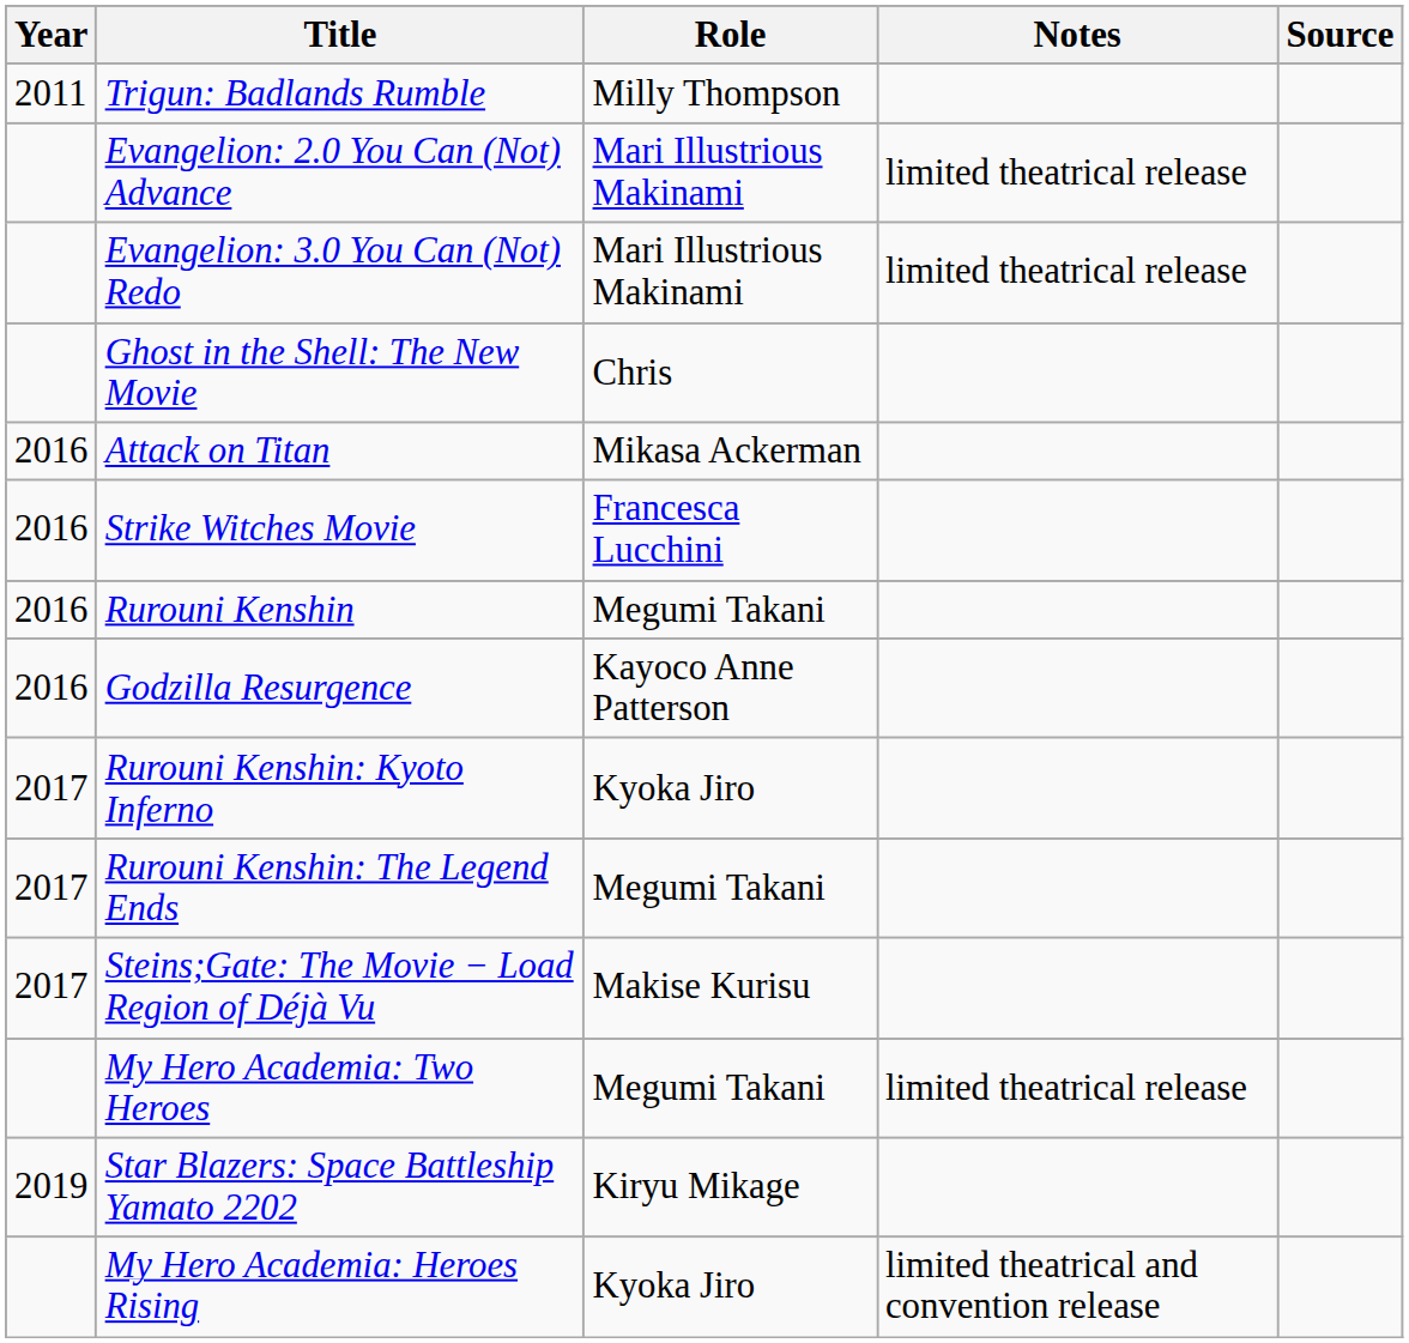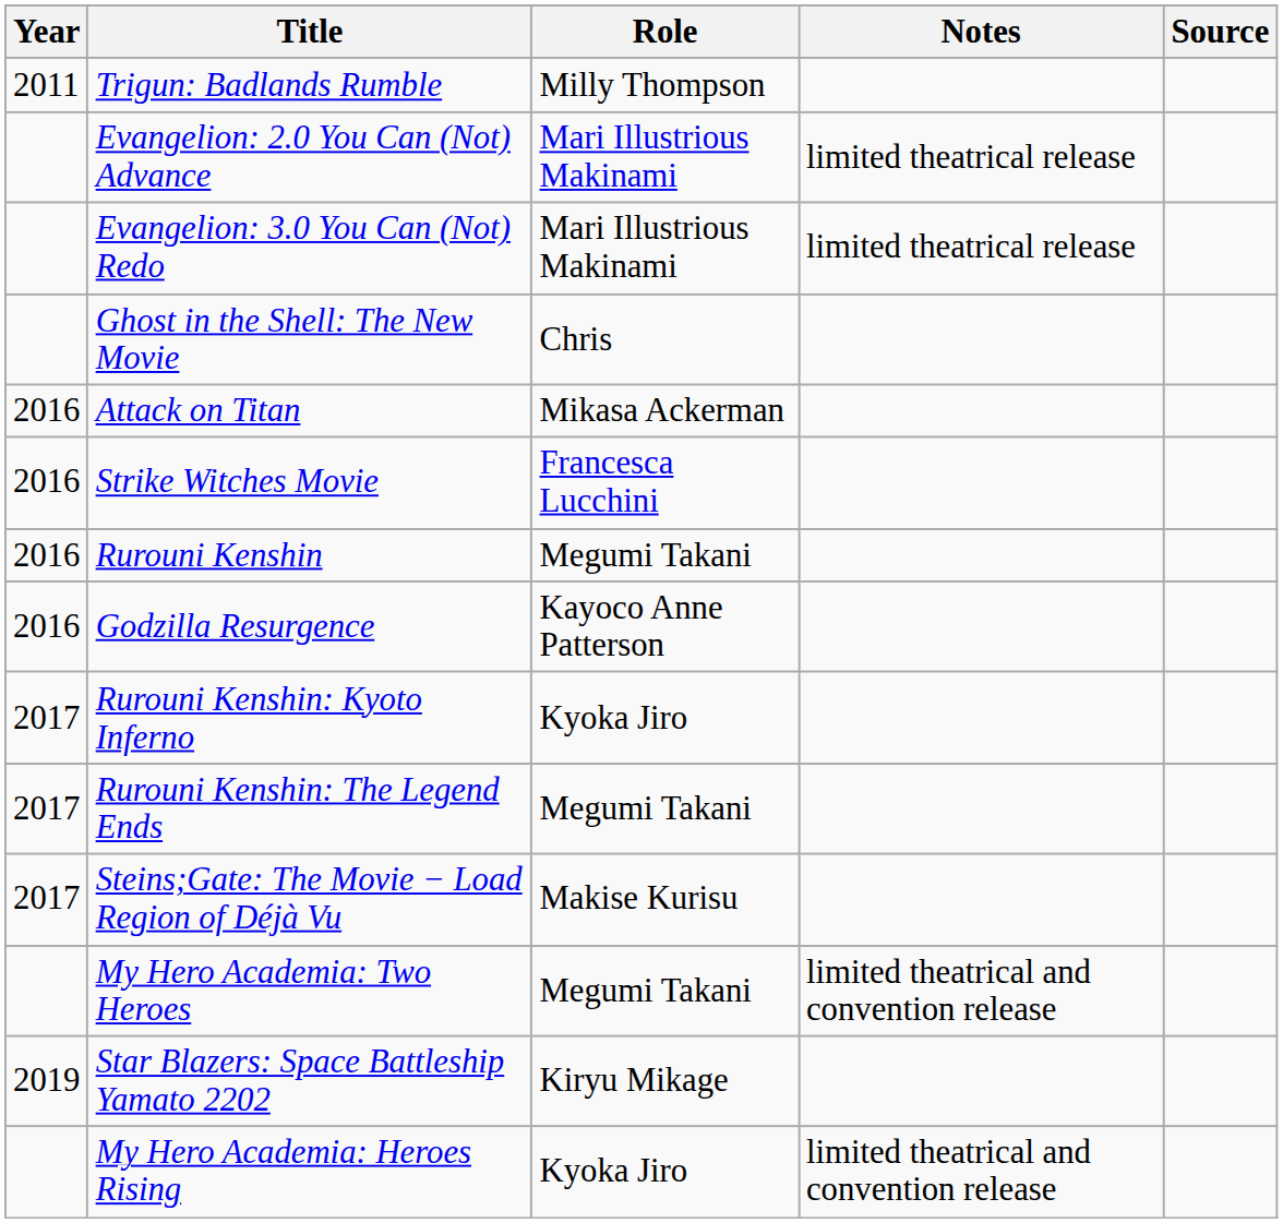 <table class="wikitable sortable plainrowheaders">
 <tr>
 <th>Year</th>
 <th>Title</th>
 <th>Role</th>
 <th class="unsortable">Notes</th>
 <th class="unsortable">Source</th>
 </tr>
 <tr>
 <td>2011</td>
 <td><em><a href='#'>Trigun: Badlands Rumble</a></em></td>
 <td>Milly Thompson</td>
 <td></td>
 <td></td>
 </tr>
 <tr>
 <td></td>
 <td><em><a href='#'>Evangelion: 2.0 You Can (Not) Advance</a></em></td>
 <td><a href='#'>Mari Illustrious Makinami</a></td>
 <td>limited theatrical release</td>
 <td></td>
 </tr>
 <tr>
 <td></td>
 <td><em><a href='#'>Evangelion: 3.0 You Can (Not) Redo</a></em></td>
 <td>Mari Illustrious Makinami</td>
 <td>limited theatrical release</td>
 <td></td>
 </tr>
 <tr>
 <td></td>
 <td><em><a href='#'>Ghost in the Shell: The New Movie</a></em></td>
 <td>Chris</td>
 <td></td>
 <td></td>
 </tr>
 <tr>
 <td>2016</td>
 <td><em><a href='#'>Attack on Titan</a></em></td>
 <td>Mikasa Ackerman</td>
 <td></td>
 <td></td>
 </tr>
 <tr>
 <td>2016</td>
 <td><em><a href='#'>Strike Witches Movie</a></em></td>
 <td><a href='#'>Francesca Lucchini</a></td>
 <td></td>
 <td></td>
 </tr>
 <tr>
 <td>2016</td>
 <td><em><a href='#'>Rurouni Kenshin</a></em></td>
 <td>Megumi Takani</td>
 <td></td>
 <td></td>
 </tr>
 <tr>
 <td>2016</td>
 <td><em><a href='#'>Godzilla Resurgence</a></em></td>
 <td>Kayoco Anne Patterson</td>
 <td></td>
 <td></td>
 </tr>
 <tr>
 <td>2017</td>
 <td><em><a href='#'>Rurouni Kenshin: Kyoto Inferno</a></em></td>
 <td>Kyoka Jiro</td>
 <td></td>
 <td></td>
 </tr>
 <tr>
 <td>2017</td>
 <td><em><a href='#'>Rurouni Kenshin: The Legend Ends</a></em></td>
 <td>Megumi Takani</td>
 <td></td>
 <td></td>
 </tr>
 <tr>
 <td>2017</td>
 <td><em><a href='#'>Steins;Gate: The Movie − Load Region of Déjà Vu</a></em></td>
 <td>Makise Kurisu</td>
 <td></td>
 <td></td>
 </tr>
 <tr>
 <td></td>
 <td><em><a href='#'>My Hero Academia: Two Heroes</a></em></td>
 <td>Megumi Takani</td>
-<td>limited theatrical release</td>
+<td>limited theatrical and convention release</td>
 <td></td>
 </tr>
 <tr>
 <td>2019</td>
 <td><em><a href='#'>Star Blazers: Space Battleship Yamato 2202</a></em></td>
 <td>Kiryu Mikage</td>
 <td></td>
 <td></td>
 </tr>
 <tr>
 <td></td>
 <td><em><a href='#'>My Hero Academia: Heroes Rising</a></em></td>
 <td>Kyoka Jiro</td>
 <td>limited theatrical and convention release</td>
 <td></td>
 </tr>
 <tr>
 </tr>
 </table>
